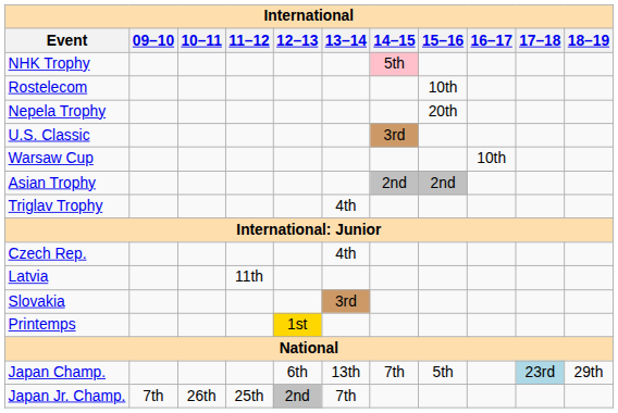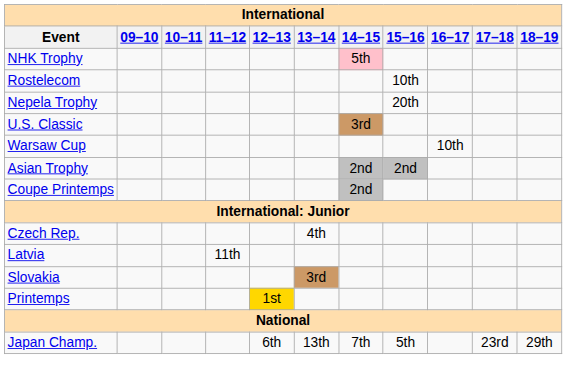 <table class="wikitable" style="text-align:center">
 <tr>
 <th colspan="11" style="background-color: #ffdead; " align="center">International</th>
 </tr>
 <tr>
 <th>Event</th>
 <th><a href='#'>09–10</a></th>
 <th><a href='#'>10–11</a></th>
 <th><a href='#'>11–12</a></th>
 <th><a href='#'>12–13</a></th>
 <th><a href='#'>13–14</a></th>
 <th><a href='#'>14–15</a></th>
 <th><a href='#'>15–16</a></th>
 <th><a href='#'>16–17</a></th>
 <th><a href='#'>17–18</a></th>
 <th><a href='#'>18–19</a></th>
 </tr>
 <tr>
 <td align=left> <a href='#'>NHK Trophy</a></td>
 <td></td>
 <td></td>
 <td></td>
 <td></td>
 <td></td>
 <td style="background: pink;">5th</td>
 <td></td>
 <td></td>
 <td></td>
 <td></td>
 </tr>
 <tr>
 <td align=left> <a href='#'>Rostelecom</a></td>
 <td></td>
 <td></td>
 <td></td>
 <td></td>
 <td></td>
 <td></td>
 <td>10th</td>
 <td></td>
 <td></td>
 <td></td>
 </tr>
 <tr>
 <td align=left> <a href='#'>Nepela Trophy</a></td>
 <td></td>
 <td></td>
 <td></td>
 <td></td>
 <td></td>
 <td></td>
 <td>20th</td>
 <td></td>
 <td></td>
 <td></td>
 </tr>
 <tr>
 <td align=left> <a href='#'>U.S. Classic</a></td>
 <td></td>
 <td></td>
 <td></td>
 <td></td>
 <td></td>
 <td bgcolor=cc9966>3rd</td>
 <td></td>
 <td></td>
 <td></td>
 <td></td>
 </tr>
 <tr>
 <td align=left> <a href='#'>Warsaw Cup</a></td>
 <td></td>
 <td></td>
 <td></td>
 <td></td>
 <td></td>
 <td></td>
 <td></td>
 <td>10th</td>
 <td></td>
 <td></td>
 </tr>
 <tr>
 <td align=left><a href='#'>Asian Trophy</a></td>
 <td></td>
 <td></td>
 <td></td>
 <td></td>
 <td></td>
 <td bgcolor=silver>2nd</td>
 <td bgcolor=silver>2nd</td>
 <td></td>
 <td></td>
 <td></td>
 </tr>
 <tr>
-<td align=left><a href='#'>Triglav Trophy</a></td>
+<td align=left><a href='#'>Coupe Printemps</a></td>
 <td></td>
 <td></td>
 <td></td>
 <td></td>
-<td>4th</td>
 <td></td>
+<td bgcolor=silver>2nd</td>
 <td></td>
 <td></td>
 <td></td>
 <td></td>
 </tr>
 <tr>
 <th colspan="11" style="background-color: #ffdead; " align="center">International: Junior</th>
 </tr>
 <tr>
 <td align=left> <a href='#'>Czech Rep.</a></td>
 <td></td>
 <td></td>
 <td></td>
 <td></td>
 <td>4th</td>
 <td></td>
 <td></td>
 <td></td>
 <td></td>
 <td></td>
 </tr>
 <tr>
 <td align=left> <a href='#'>Latvia</a></td>
 <td></td>
 <td></td>
 <td>11th</td>
 <td></td>
 <td></td>
 <td></td>
 <td></td>
 <td></td>
 <td></td>
 <td></td>
 </tr>
 <tr>
 <td align=left> <a href='#'>Slovakia</a></td>
 <td></td>
 <td></td>
 <td></td>
 <td></td>
 <td bgcolor=cc9966>3rd</td>
 <td></td>
 <td></td>
 <td></td>
 <td></td>
 <td></td>
 </tr>
 <tr>
 <td align=left><a href='#'>Printemps</a></td>
 <td></td>
 <td></td>
 <td></td>
 <td bgcolor=gold>1st</td>
 <td></td>
 <td></td>
 <td></td>
 <td></td>
 <td></td>
 <td></td>
 </tr>
 <tr>
 <th colspan="11" style="background-color: #ffdead; " align="center">National</th>
 </tr>
 <tr>
 <td align=left><a href='#'>Japan Champ.</a></td>
 <td></td>
 <td></td>
 <td></td>
 <td>6th</td>
 <td>13th</td>
 <td>7th</td>
 <td>5th</td>
 <td></td>
-<td style="background: lightblue;">23rd</td>
+<td>23rd</td>
 <td>29th</td>
 </tr>
-<tr>
-<td align=left><a href='#'>Japan Jr. Champ.</a></td>
-<td>7th</td>
-<td>26th</td>
-<td>25th</td>
-<td bgcolor=silver>2nd</td>
-<td>7th</td>
-<td></td>
-<td></td>
-<td></td>
-<td></td>
-<td></td>
-</tr>
 </table>
